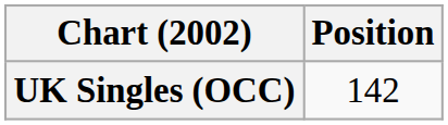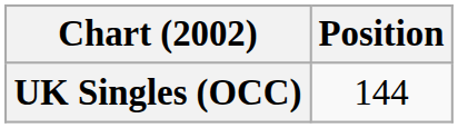 <table class="wikitable plainrowheaders" style="text-align:center">
 <tr>
 <th>Chart (2002)</th>
 <th>Position</th>
 </tr>
 <tr>
 <th scope="row">UK Singles (OCC)</th>
-<td>142</td>
+<td>144</td>
 </tr>
 </table>
